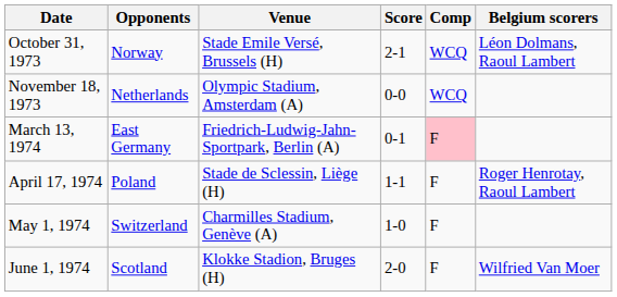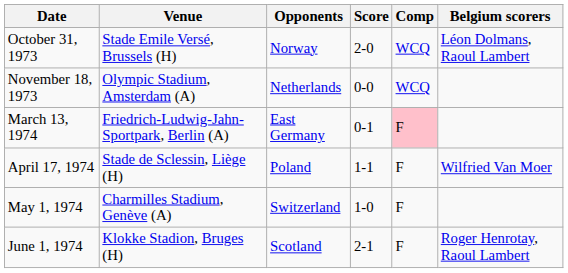 <table class="wikitable">
 <tr>
 <th>Date</th>
+<th>Venue</th>
 <th>Opponents</th>
-<th>Venue</th>
 <th align=center>Score</th>
 <th align=center>Comp</th>
 <th>Belgium scorers</th>
 </tr>
 <tr>
 <td>October 31, 1973</td>
+<td><a href='#'>Stade Emile Versé</a>, <a href='#'>Brussels</a> (H)</td>
 <td><a href='#'>Norway</a></td>
-<td><a href='#'>Stade Emile Versé</a>, <a href='#'>Brussels</a> (H)</td>
-<td>2-1</td>
+<td>2-0</td>
 <td><a href='#'>WCQ</a></td>
 <td><a href='#'>Léon Dolmans</a>, <a href='#'>Raoul Lambert</a></td>
 </tr>
 <tr>
 <td>November 18, 1973</td>
+<td><a href='#'>Olympic Stadium</a>, <a href='#'>Amsterdam</a> (A)</td>
 <td><a href='#'>Netherlands</a></td>
-<td><a href='#'>Olympic Stadium</a>, <a href='#'>Amsterdam</a> (A)</td>
 <td>0-0</td>
 <td><a href='#'>WCQ</a></td>
 <td></td>
 </tr>
 <tr>
 <td>March 13, 1974</td>
+<td><a href='#'>Friedrich-Ludwig-Jahn-Sportpark</a>, <a href='#'>Berlin</a> (A)</td>
 <td><a href='#'>East Germany</a></td>
-<td><a href='#'>Friedrich-Ludwig-Jahn-Sportpark</a>, <a href='#'>Berlin</a> (A)</td>
 <td>0-1</td>
 <td style="background: pink;">F</td>
 <td></td>
 </tr>
 <tr>
 <td>April 17, 1974</td>
+<td><a href='#'>Stade de Sclessin</a>, <a href='#'>Liège</a> (H)</td>
 <td><a href='#'>Poland</a></td>
-<td><a href='#'>Stade de Sclessin</a>, <a href='#'>Liège</a> (H)</td>
 <td>1-1</td>
 <td>F</td>
-<td><a href='#'>Roger Henrotay</a>, <a href='#'>Raoul Lambert</a></td>
+<td><a href='#'>Wilfried Van Moer</a></td>
 </tr>
 <tr>
 <td>May 1, 1974</td>
+<td><a href='#'>Charmilles Stadium</a>, <a href='#'>Genève</a> (A)</td>
 <td><a href='#'>Switzerland</a></td>
-<td><a href='#'>Charmilles Stadium</a>, <a href='#'>Genève</a> (A)</td>
 <td>1-0</td>
 <td>F</td>
 <td></td>
 </tr>
 <tr>
 <td>June 1, 1974</td>
+<td><a href='#'>Klokke Stadion</a>, <a href='#'>Bruges</a> (H)</td>
 <td><a href='#'>Scotland</a></td>
-<td><a href='#'>Klokke Stadion</a>, <a href='#'>Bruges</a> (H)</td>
-<td>2-0</td>
+<td>2-1</td>
 <td>F</td>
-<td><a href='#'>Wilfried Van Moer</a></td>
+<td><a href='#'>Roger Henrotay</a>, <a href='#'>Raoul Lambert</a></td>
 </tr>
 </table>
